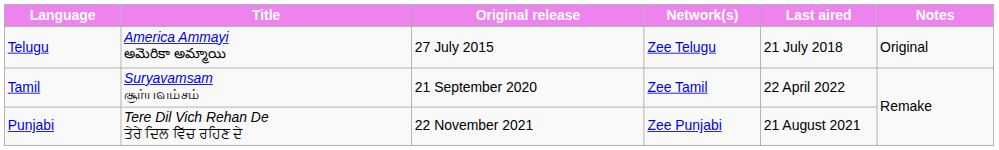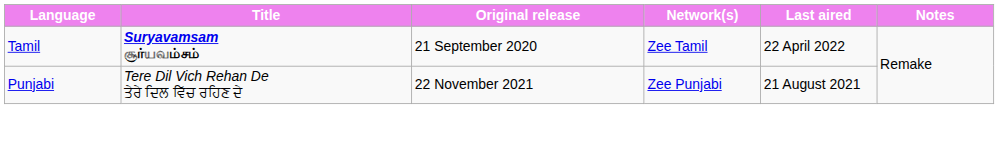 <table class="wikitable plainrowheaders" style="width: 90%; margin-right: 0;">
 <tr style="color:white">
 <th style="background:Violet; width:10%;">Language</th>
 <th style="background:Violet; width:25%;">Title</th>
 <th style="background:Violet; width:20%;">Original release</th>
 <th style="background:Violet; width:10%;">Network(s)</th>
 <th style="background:Violet; width:10%;">Last aired</th>
 <th style="background:Violet; width:10%;">Notes</th>
 </tr>
 <tr>
-<td><a href='#'>Telugu</a></td>
-<td><em><a href='#'>America Ammayi</a></em> <br> అమెరికా అమ్మాయి</td>
-<td>27 July 2015</td>
-<td><a href='#'>Zee Telugu</a></td>
-<td>21 July 2018</td>
-<td>Original</td>
-</tr>
-<tr>
 <td><a href='#'>Tamil</a></td>
-<td><em><a href='#'>Suryavamsam</a></em> <br> சூர்யவம்சம்</td>
+<td><strong><em><a href='#'>Suryavamsam</a></em> <br> சூர்யவம்சம்</strong></td>
 <td>21 September 2020</td>
 <td><a href='#'>Zee Tamil</a></td>
 <td>22 April 2022</td>
 <td rowspan="2">Remake</td>
 </tr>
 <tr>
 <td><a href='#'>Punjabi</a></td>
 <td><em>Tere Dil Vich Rehan De</em> <br> ਤੇਰੇ ਦਿਲ ਵਿੱਚ ਰਹਿਣ ਦੇ</td>
 <td>22 November 2021</td>
 <td><a href='#'>Zee Punjabi</a></td>
 <td>21 August 2021</td>
 </tr>
 </table>
